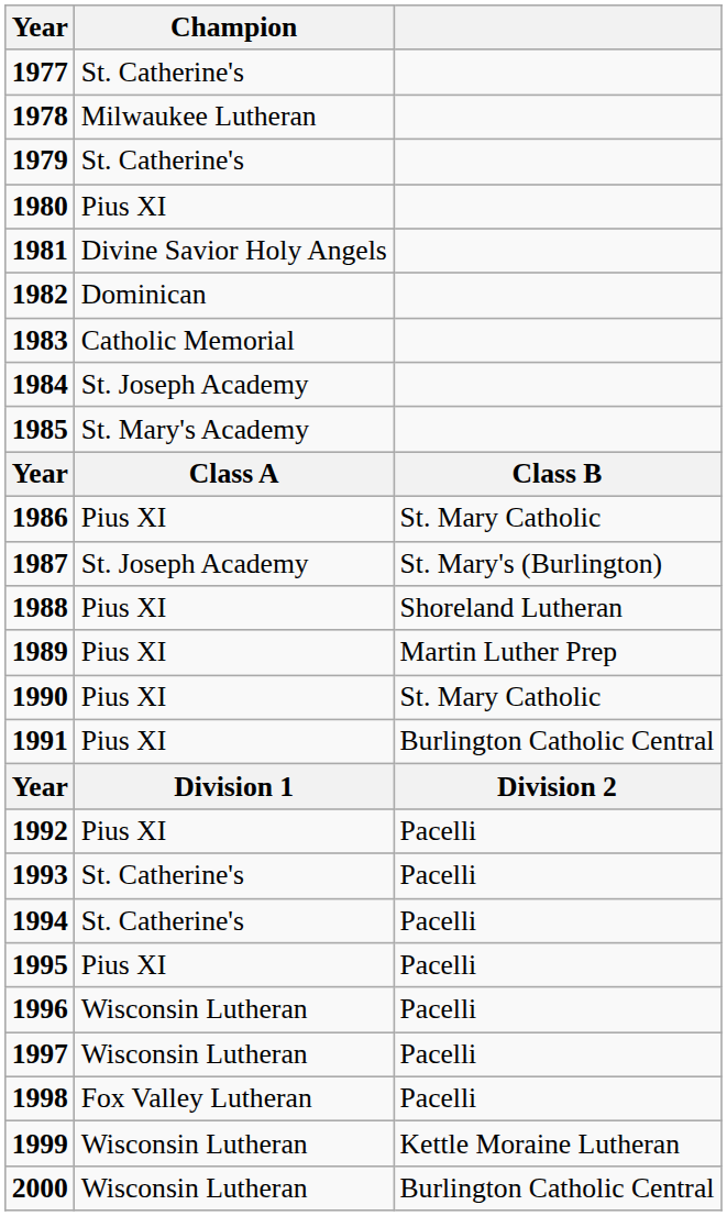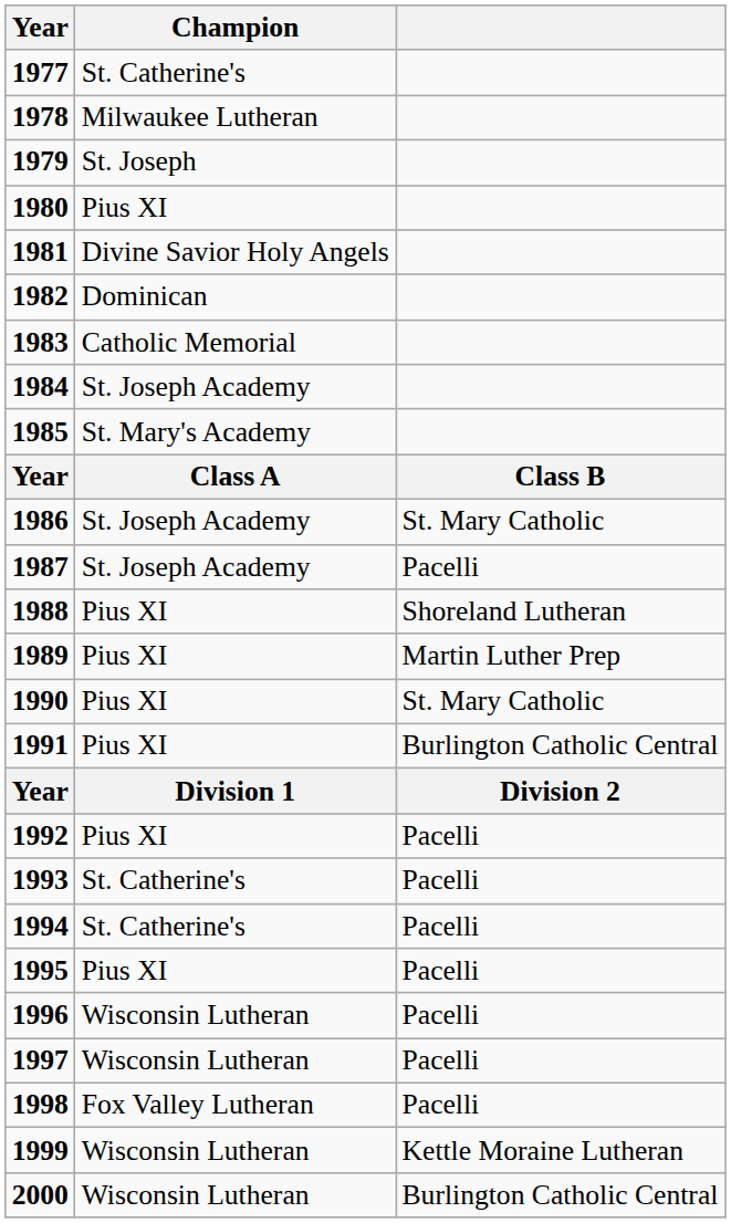 <table class="wikitable mw-collapsible mw-collapsed">
 <tr>
 <th>Year</th>
 <th>Champion</th>
 <th></th>
 </tr>
 <tr>
 <td><strong>1977</strong></td>
 <td>St. Catherine's</td>
 <td></td>
 </tr>
 <tr>
 <td><strong>1978</strong></td>
 <td>Milwaukee Lutheran</td>
 <td></td>
 </tr>
 <tr>
 <td><strong>1979</strong></td>
-<td>St. Catherine's</td>
+<td>St. Joseph</td>
 <td></td>
 </tr>
 <tr>
 <td><strong>1980</strong></td>
 <td>Pius XI</td>
 <td></td>
 </tr>
 <tr>
 <td><strong>1981</strong></td>
 <td>Divine Savior Holy Angels</td>
 <td></td>
 </tr>
 <tr>
 <td><strong>1982</strong></td>
 <td>Dominican</td>
 <td></td>
 </tr>
 <tr>
 <td><strong>1983</strong></td>
 <td>Catholic Memorial</td>
 <td></td>
 </tr>
 <tr>
 <td><strong>1984</strong></td>
 <td>St. Joseph Academy</td>
 <td></td>
 </tr>
 <tr>
 <td><strong>1985</strong></td>
 <td>St. Mary's Academy</td>
 <td></td>
 </tr>
 <tr>
 <th>Year</th>
 <th>Class A</th>
 <th>Class B</th>
 </tr>
 <tr>
 <td><strong>1986</strong></td>
-<td>Pius XI</td>
+<td>St. Joseph Academy</td>
 <td>St. Mary Catholic</td>
 </tr>
 <tr>
 <td><strong>1987</strong></td>
 <td>St. Joseph Academy</td>
-<td>St. Mary's (Burlington)</td>
+<td>Pacelli</td>
 </tr>
 <tr>
 <td><strong>1988</strong></td>
 <td>Pius XI</td>
 <td>Shoreland Lutheran</td>
 </tr>
 <tr>
 <td><strong>1989</strong></td>
 <td>Pius XI</td>
 <td>Martin Luther Prep</td>
 </tr>
 <tr>
 <td><strong>1990</strong></td>
 <td>Pius XI</td>
 <td>St. Mary Catholic</td>
 </tr>
 <tr>
 <td><strong>1991</strong></td>
 <td>Pius XI</td>
 <td>Burlington Catholic Central</td>
 </tr>
 <tr>
 <th>Year</th>
 <th>Division 1</th>
 <th>Division 2</th>
 </tr>
 <tr>
 <td><strong>1992</strong></td>
 <td>Pius XI</td>
 <td>Pacelli</td>
 </tr>
 <tr>
 <td><strong>1993</strong></td>
 <td>St. Catherine's</td>
 <td>Pacelli</td>
 </tr>
 <tr>
 <td><strong>1994</strong></td>
 <td>St. Catherine's</td>
 <td>Pacelli</td>
 </tr>
 <tr>
 <td><strong>1995</strong></td>
 <td>Pius XI</td>
 <td>Pacelli</td>
 </tr>
 <tr>
 <td><strong>1996</strong></td>
 <td>Wisconsin Lutheran</td>
 <td>Pacelli</td>
 </tr>
 <tr>
 <td><strong>1997</strong></td>
 <td>Wisconsin Lutheran</td>
 <td>Pacelli</td>
 </tr>
 <tr>
 <td><strong>1998</strong></td>
 <td>Fox Valley Lutheran</td>
 <td>Pacelli</td>
 </tr>
 <tr>
 <td><strong>1999</strong></td>
 <td>Wisconsin Lutheran</td>
 <td>Kettle Moraine Lutheran</td>
 </tr>
 <tr>
 <td><strong>2000</strong></td>
 <td>Wisconsin Lutheran</td>
 <td>Burlington Catholic Central</td>
 </tr>
 </table>
